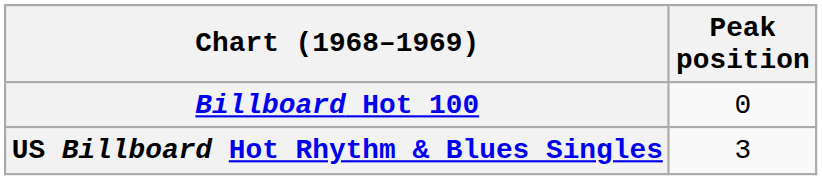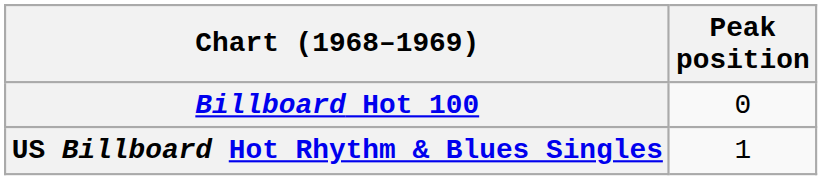 <table class="wikitable sortable plainrowheaders">
 <tr>
 <th>Chart (1968–1969)</th>
 <th>Peak<br>position</th>
 </tr>
 <tr>
 <th scope="row"><a href='#'><em>Billboard</em> Hot 100</a></th>
 <td align="center">0</td>
 </tr>
 <tr>
 <th scope="row">US <em>Billboard</em> <a href='#'>Hot Rhythm & Blues Singles</a></th>
-<td align="center">3</td>
+<td align="center">1</td>
 </tr>
 </table>
